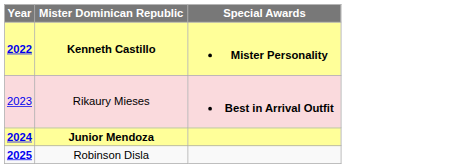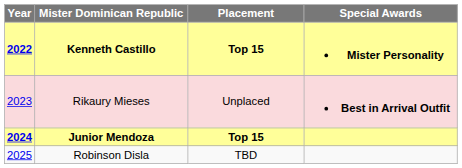 <table class="wikitable sortable" style="font-size: 95%; text-align:center">
 <tr>
 <th width="20" style="background-color:#787878;color:#FFFFFF;">Year</th>
 <th width="200" style="background-color:#787878;color:#FFFFFF;">Mister Dominican Republic</th>
+<th width="150" style="background-color:#787878;color:#FFFFFF;">Placement</th>
 <th width="200" style="background-color:#787878;color:#FFFFFF;">Special Awards</th>
 </tr>
 <tr style="background-color:#FFFF99; font-weight: bold">
 <td><a href='#'>2022</a></td>
 <td>Kenneth Castillo</td>
+<td>Top 15</td>
 <td><br><ul><li> Mister Personality</li></ul></td>
 </tr>
 <tr style="background-color:#FADADD;">
 <td><a href='#'>2023</a></td>
 <td>Rikaury Mieses</td>
+<td>Unplaced</td>
 <td><br><ul><li> <strong>Best in Arrival Outfit</strong></li></ul></td>
 </tr>
 <tr style="background-color:#FFFF99; font-weight: bold">
 <td><a href='#'>2024</a></td>
 <td>Junior Mendoza</td>
+<td>Top 15</td>
 <td></td>
 </tr>
 <tr>
-<td><strong><a href='#'>2025</a></strong></td>
+<td><a href='#'>2025</a></td>
 <td>Robinson Disla</td>
+<td>TBD</td>
 <td></td>
 </tr>
 </table>
